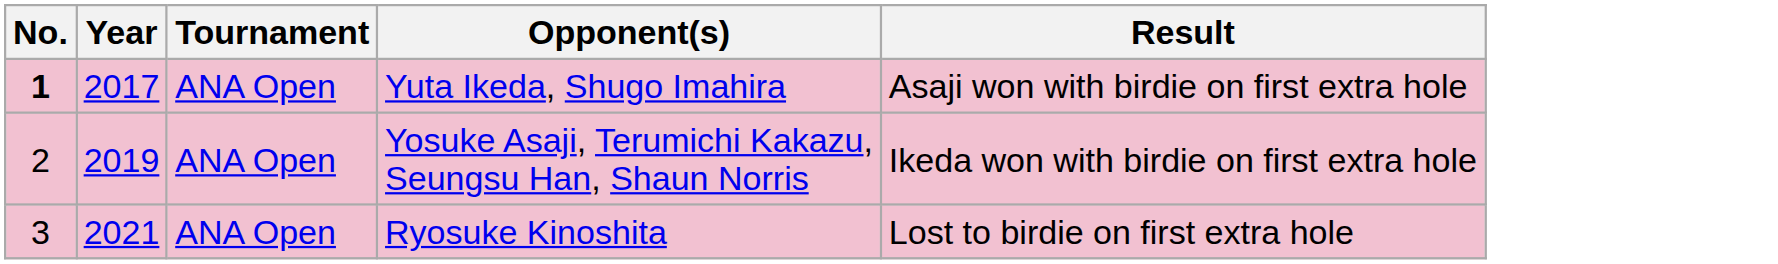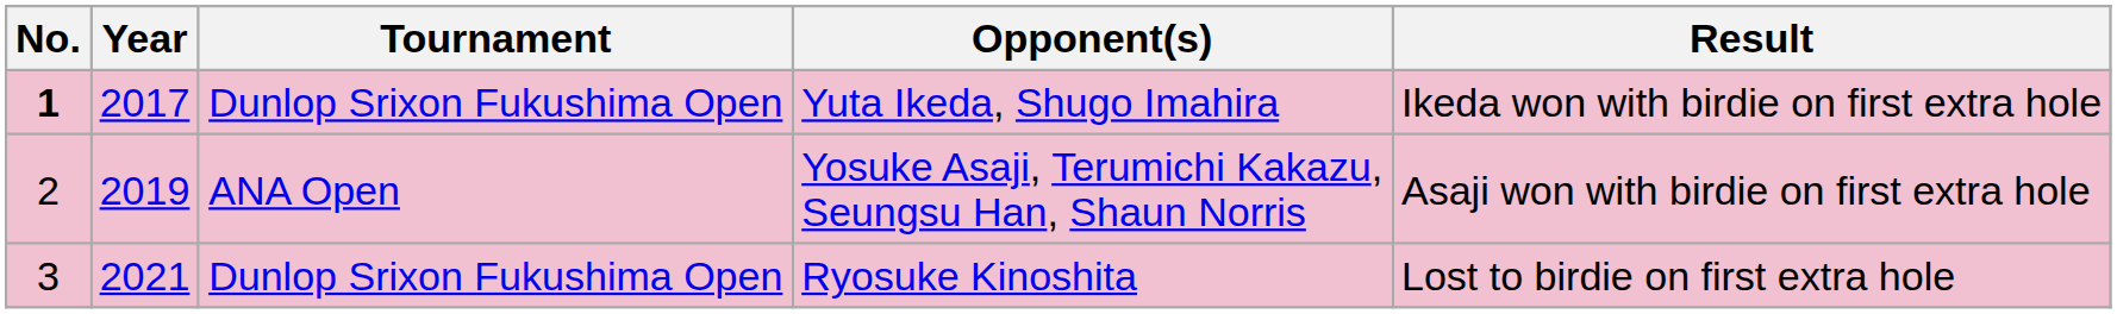 <table class="wikitable" style="font-size:95%;">
 <tr>
 <th>No.</th>
 <th>Year</th>
 <th>Tournament</th>
 <th>Opponent(s)</th>
 <th>Result</th>
 </tr>
 <tr style="background:#F2C1D1;">
 <td align=center><strong>1</strong></td>
 <td><a href='#'>2017</a></td>
-<td><a href='#'>ANA Open</a></td>
+<td><a href='#'>Dunlop Srixon Fukushima Open</a></td>
 <td> <a href='#'>Yuta Ikeda</a>,  <a href='#'>Shugo Imahira</a></td>
-<td>Asaji won with birdie on first extra hole</td>
+<td>Ikeda won with birdie on first extra hole</td>
 </tr>
 <tr style="background:#F2C1D1;">
 <td align=center>2</td>
 <td><a href='#'>2019</a></td>
 <td><a href='#'>ANA Open</a></td>
 <td> <a href='#'>Yosuke Asaji</a>,  <a href='#'>Terumichi Kakazu</a>,<br> <a href='#'>Seungsu Han</a>,  <a href='#'>Shaun Norris</a></td>
-<td>Ikeda won with birdie on first extra hole</td>
+<td>Asaji won with birdie on first extra hole</td>
 </tr>
 <tr style="background:#F2C1D1;">
 <td align=center>3</td>
 <td><a href='#'>2021</a></td>
-<td><a href='#'>ANA Open</a></td>
+<td><a href='#'>Dunlop Srixon Fukushima Open</a></td>
 <td> <a href='#'>Ryosuke Kinoshita</a></td>
 <td>Lost to birdie on first extra hole</td>
 </tr>
 </table>
